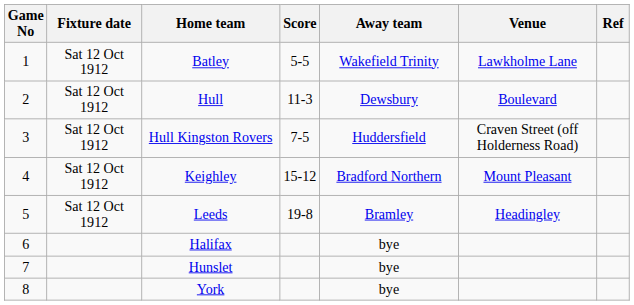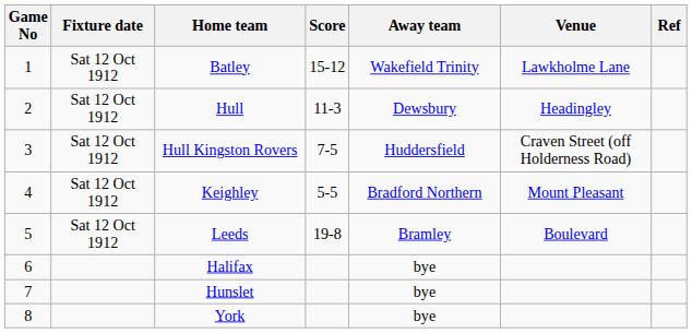 <table class="wikitable" style="text-align:center;">
 <tr>
 <th width=20 abbr="No">Game No</th>
 <th width=100 abbr="Date">Fixture date</th>
 <th width=150 abbr="Home team">Home team</th>
 <th width=20 abbr="Score">Score</th>
 <th width=150 abbr="Away team">Away team</th>
 <th width=150 abbr="Venue">Venue</th>
 <th width=30 abbr="Ref">Ref</th>
 </tr>
 <tr>
 <td>1</td>
 <td>Sat 12 Oct 1912</td>
 <td><a href='#'>Batley</a></td>
-<td>5-5</td>
+<td>15-12</td>
 <td><a href='#'>Wakefield Trinity</a></td>
 <td><a href='#'>Lawkholme Lane</a></td>
 <td></td>
 </tr>
 <tr>
 <td>2</td>
 <td>Sat 12 Oct 1912</td>
 <td><a href='#'>Hull</a></td>
 <td>11-3</td>
 <td><a href='#'>Dewsbury</a></td>
-<td><a href='#'>Boulevard</a></td>
+<td><a href='#'>Headingley</a></td>
 <td></td>
 </tr>
 <tr>
 <td>3</td>
 <td>Sat 12 Oct 1912</td>
 <td><a href='#'>Hull Kingston Rovers</a></td>
 <td>7-5</td>
 <td><a href='#'>Huddersfield</a></td>
 <td>Craven Street (off Holderness Road)</td>
 <td></td>
 </tr>
 <tr>
 <td>4</td>
 <td>Sat 12 Oct 1912</td>
 <td><a href='#'>Keighley</a></td>
-<td>15-12</td>
+<td>5-5</td>
 <td><a href='#'>Bradford Northern</a></td>
 <td><a href='#'>Mount Pleasant</a></td>
 <td></td>
 </tr>
 <tr>
 <td>5</td>
 <td>Sat 12 Oct 1912</td>
 <td><a href='#'>Leeds</a></td>
 <td>19-8</td>
 <td><a href='#'>Bramley</a></td>
-<td><a href='#'>Headingley</a></td>
+<td><a href='#'>Boulevard</a></td>
 <td></td>
 </tr>
 <tr>
 <td>6</td>
 <td></td>
 <td><a href='#'>Halifax</a></td>
 <td></td>
 <td>bye</td>
 <td></td>
 <td></td>
 </tr>
 <tr>
 <td>7</td>
 <td></td>
 <td><a href='#'>Hunslet</a></td>
 <td></td>
 <td>bye</td>
 <td></td>
 <td></td>
 </tr>
 <tr>
 <td>8</td>
 <td></td>
 <td><a href='#'>York</a></td>
 <td></td>
 <td>bye</td>
 <td></td>
 </tr>
 </table>
